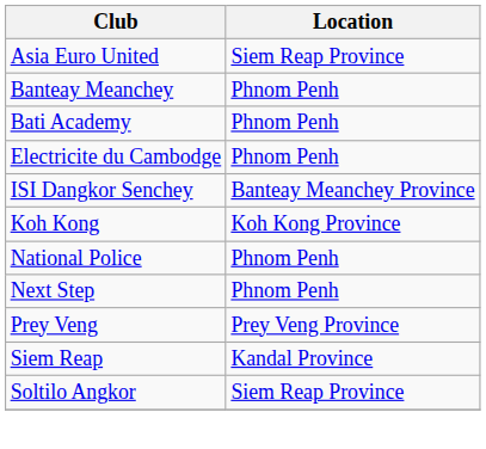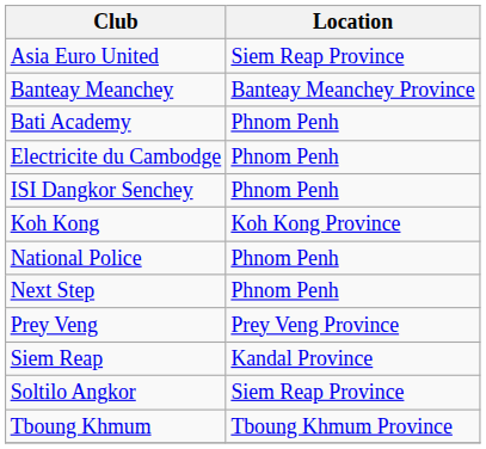 <table class="wikitable sortable" style="align-left">
 <tr>
 <th>Club</th>
 <th>Location</th>
 </tr>
 <tr>
 <td><a href='#'>Asia Euro United</a></td>
 <td><a href='#'>Siem Reap Province</a></td>
 </tr>
 <tr>
 <td><a href='#'>Banteay Meanchey</a></td>
-<td><a href='#'>Phnom Penh</a></td>
+<td><a href='#'>Banteay Meanchey Province</a></td>
 </tr>
 <tr>
 <td><a href='#'>Bati Academy</a></td>
 <td><a href='#'>Phnom Penh</a></td>
 </tr>
 <tr>
 <td><a href='#'>Electricite du Cambodge</a></td>
 <td><a href='#'>Phnom Penh</a></td>
 </tr>
 <tr>
 <td><a href='#'>ISI Dangkor Senchey</a></td>
-<td><a href='#'>Banteay Meanchey Province</a></td>
+<td><a href='#'>Phnom Penh</a></td>
 </tr>
 <tr>
 <td><a href='#'>Koh Kong</a></td>
 <td><a href='#'>Koh Kong Province</a></td>
 </tr>
 <tr>
 <td><a href='#'>National Police</a></td>
 <td><a href='#'>Phnom Penh</a></td>
 </tr>
 <tr>
 <td><a href='#'>Next Step</a></td>
 <td><a href='#'>Phnom Penh</a></td>
 </tr>
 <tr>
 <td><a href='#'>Prey Veng</a></td>
 <td><a href='#'>Prey Veng Province</a></td>
 </tr>
 <tr>
 <td><a href='#'>Siem Reap</a></td>
 <td><a href='#'>Kandal Province</a></td>
 </tr>
 <tr>
 <td><a href='#'>Soltilo Angkor</a></td>
 <td><a href='#'>Siem Reap Province</a></td>
 </tr>
 <tr>
+<td><a href='#'>Tboung Khmum</a></td>
+<td><a href='#'>Tboung Khmum Province</a></td>
+</tr>
+<tr>
 </tr>
 </table>
